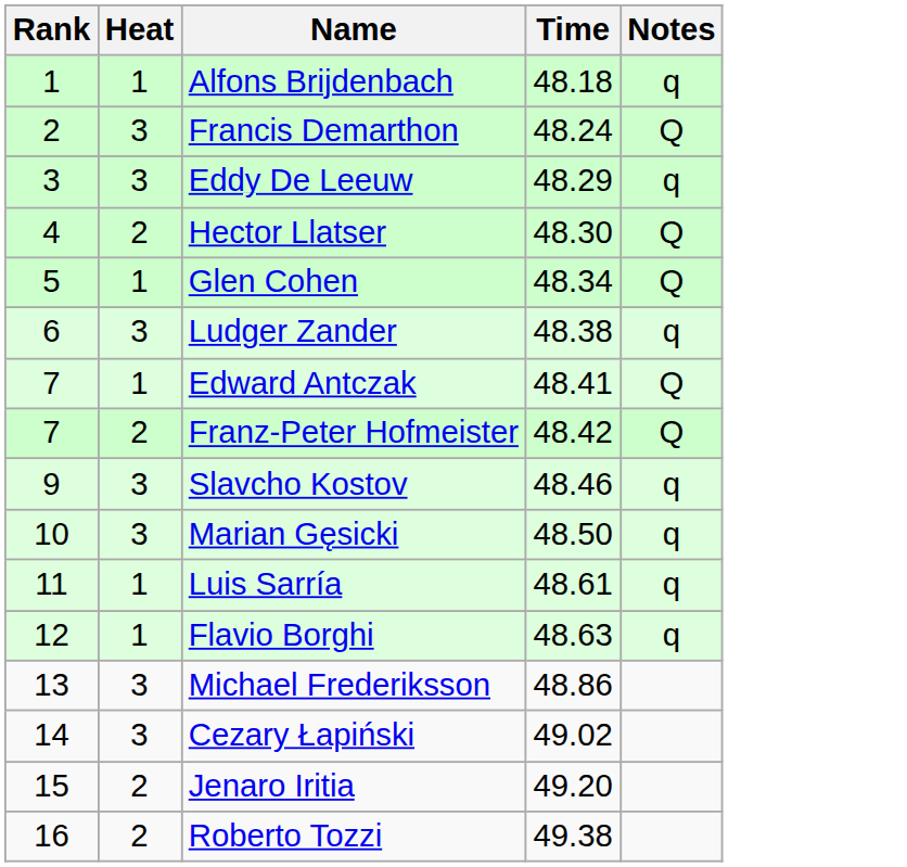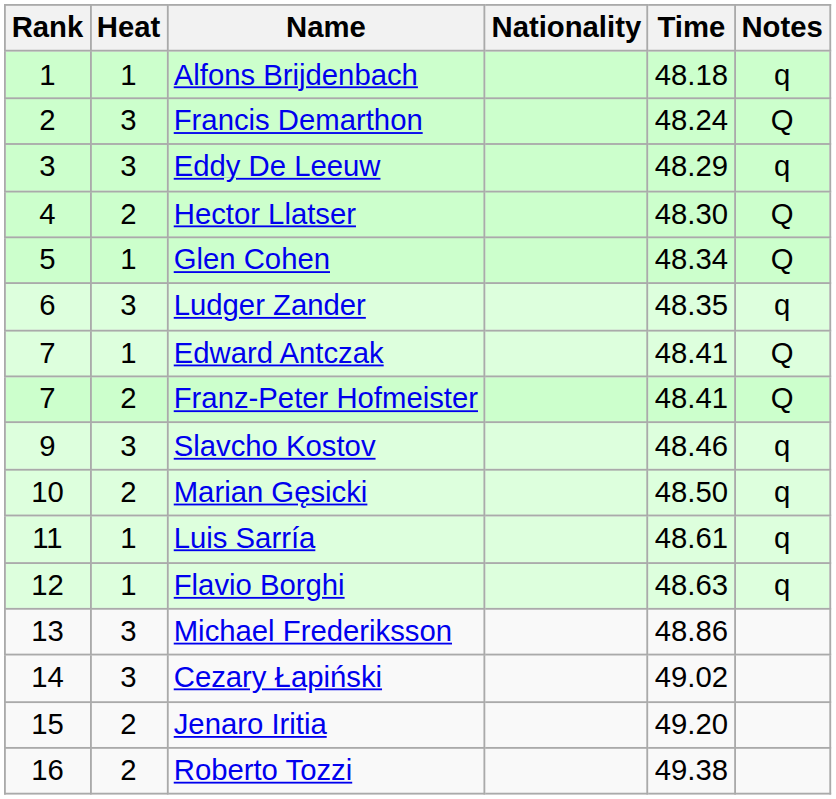 <table class="wikitable sortable" style="text-align:center">
 <tr>
 <th>Rank</th>
 <th>Heat</th>
 <th>Name</th>
+<th>Nationality</th>
 <th>Time</th>
 <th>Notes</th>
 </tr>
 <tr bgcolor=ccffcc>
 <td>1</td>
 <td>1</td>
 <td align="left"><a href='#'>Alfons Brijdenbach</a></td>
+<td align=left></td>
 <td>48.18</td>
 <td>q</td>
 </tr>
 <tr bgcolor=ccffcc>
 <td>2</td>
 <td>3</td>
 <td align="left"><a href='#'>Francis Demarthon</a></td>
+<td align=left></td>
 <td>48.24</td>
 <td>Q</td>
 </tr>
 <tr bgcolor=ccffcc>
 <td>3</td>
 <td>3</td>
 <td align="left"><a href='#'>Eddy De Leeuw</a></td>
+<td align=left></td>
 <td>48.29</td>
 <td>q</td>
 </tr>
 <tr bgcolor=ccffcc>
 <td>4</td>
 <td>2</td>
 <td align="left"><a href='#'>Hector Llatser</a></td>
+<td align=left></td>
 <td>48.30</td>
 <td>Q</td>
 </tr>
 <tr bgcolor=ccffcc>
 <td>5</td>
 <td>1</td>
 <td align="left"><a href='#'>Glen Cohen</a></td>
+<td align=left></td>
 <td>48.34</td>
 <td>Q</td>
 </tr>
 <tr bgcolor=ddffdd>
 <td>6</td>
 <td>3</td>
 <td align="left"><a href='#'>Ludger Zander</a></td>
-<td>48.38</td>
+<td align=left></td>
+<td>48.35</td>
 <td>q</td>
 </tr>
 <tr bgcolor=ddffdd>
 <td>7</td>
 <td>1</td>
 <td align="left"><a href='#'>Edward Antczak</a></td>
+<td align=left></td>
 <td>48.41</td>
 <td>Q</td>
 </tr>
 <tr bgcolor=ccffcc>
 <td>7</td>
 <td>2</td>
 <td align="left"><a href='#'>Franz-Peter Hofmeister</a></td>
-<td>48.42</td>
+<td align=left></td>
+<td>48.41</td>
 <td>Q</td>
 </tr>
 <tr bgcolor=ddffdd>
 <td>9</td>
 <td>3</td>
 <td align="left"><a href='#'>Slavcho Kostov</a></td>
+<td align=left></td>
 <td>48.46</td>
 <td>q</td>
 </tr>
 <tr bgcolor=ddffdd>
 <td>10</td>
-<td>3</td>
+<td>2</td>
 <td align="left"><a href='#'>Marian Gęsicki</a></td>
+<td align=left></td>
 <td>48.50</td>
 <td>q</td>
 </tr>
 <tr bgcolor=ddffdd>
 <td>11</td>
 <td>1</td>
 <td align="left"><a href='#'>Luis Sarría</a></td>
+<td align=left></td>
 <td>48.61</td>
 <td>q</td>
 </tr>
 <tr bgcolor=ddffdd>
 <td>12</td>
 <td>1</td>
 <td align="left"><a href='#'>Flavio Borghi</a></td>
+<td align=left></td>
 <td>48.63</td>
 <td>q</td>
 </tr>
 <tr>
 <td>13</td>
 <td>3</td>
 <td align="left"><a href='#'>Michael Frederiksson</a></td>
+<td align=left></td>
 <td>48.86</td>
 <td></td>
 </tr>
 <tr>
 <td>14</td>
 <td>3</td>
 <td align="left"><a href='#'>Cezary Łapiński</a></td>
+<td align=left></td>
 <td>49.02</td>
 <td></td>
 </tr>
 <tr>
 <td>15</td>
 <td>2</td>
 <td align="left"><a href='#'>Jenaro Iritia</a></td>
+<td align=left></td>
 <td>49.20</td>
 <td></td>
 </tr>
 <tr>
 <td>16</td>
 <td>2</td>
 <td align="left"><a href='#'>Roberto Tozzi</a></td>
+<td align=left></td>
 <td>49.38</td>
 <td></td>
 </tr>
 </table>
